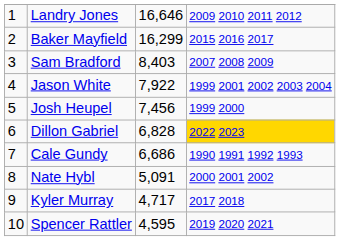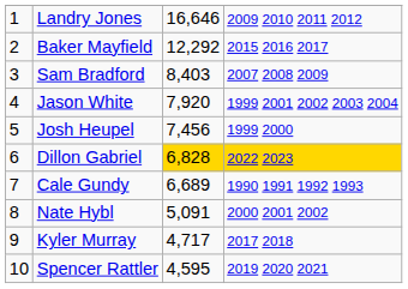 <table class="wikitable">
 <tr>
 </tr>
 <tr>
 <td>1</td>
 <td><a href='#'>Landry Jones</a></td>
 <td>16,646</td>
 <td style="font-size:80%;"><a href='#'>2009</a> <a href='#'>2010</a> <a href='#'>2011</a> <a href='#'>2012</a></td>
 </tr>
 <tr>
 <td>2</td>
 <td><a href='#'>Baker Mayfield</a></td>
-<td>16,299</td>
+<td>12,292</td>
 <td style="font-size:80%;"><a href='#'>2015</a> <a href='#'>2016</a> <a href='#'>2017</a></td>
 </tr>
 <tr>
 <td>3</td>
 <td><a href='#'>Sam Bradford</a></td>
 <td>8,403</td>
 <td style="font-size:80%;"><a href='#'>2007</a> <a href='#'>2008</a> <a href='#'>2009</a></td>
 </tr>
 <tr>
 <td>4</td>
 <td><a href='#'>Jason White</a></td>
-<td>7,922</td>
+<td>7,920</td>
 <td style="font-size:80%;"><a href='#'>1999</a> <a href='#'>2001</a> <a href='#'>2002</a> <a href='#'>2003</a> <a href='#'>2004</a></td>
 </tr>
 <tr>
 <td>5</td>
 <td><a href='#'>Josh Heupel</a></td>
 <td>7,456</td>
 <td style="font-size:80%;"><a href='#'>1999</a> <a href='#'>2000</a></td>
 </tr>
 <tr>
 <td>6</td>
 <td><a href='#'>Dillon Gabriel</a></td>
-<td>6,828</td>
+<td style="background: gold;">6,828</td>
 <td style="background: gold; font-size:80%;"><a href='#'>2022</a> <a href='#'>2023</a></td>
 </tr>
 <tr>
 <td>7</td>
 <td><a href='#'>Cale Gundy</a></td>
-<td>6,686</td>
+<td>6,689</td>
 <td style="font-size:80%;"><a href='#'>1990</a> <a href='#'>1991</a> <a href='#'>1992</a> <a href='#'>1993</a></td>
 </tr>
 <tr>
 <td>8</td>
 <td><a href='#'>Nate Hybl</a></td>
 <td>5,091</td>
 <td style="font-size:80%;"><a href='#'>2000</a> <a href='#'>2001</a> <a href='#'>2002</a></td>
 </tr>
 <tr>
 <td>9</td>
 <td><a href='#'>Kyler Murray</a></td>
 <td>4,717</td>
 <td style="font-size:80%;"><a href='#'>2017</a> <a href='#'>2018</a></td>
 </tr>
 <tr>
 <td>10</td>
 <td><a href='#'>Spencer Rattler</a></td>
 <td>4,595</td>
 <td style="font-size:80%;"><a href='#'>2019</a> <a href='#'>2020</a> <a href='#'>2021</a></td>
 </tr>
 </table>
